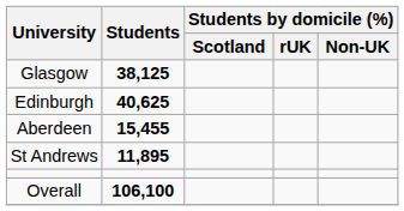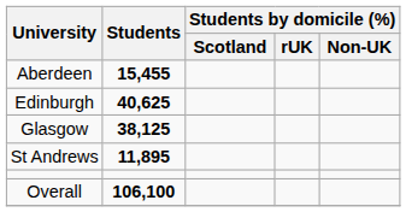 <table class="wikitable sortable" style="text-align:center; float:right; font-size:85%; margin-right:2em">
 <tr>
 <th rowspan="2">University</th>
 <th rowspan="2">Students</th>
 <th colspan="3">Students by domicile (%)</th>
 </tr>
 <tr>
 <th>Scotland</th>
 <th>rUK</th>
 <th>Non-UK</th>
 </tr>
 <tr>
-<td>Glasgow</td>
-<td><strong>38,125</strong></td>
+<td>Aberdeen</td>
+<td><strong>15,455</strong></td>
 <td></td>
 <td></td>
 <td></td>
 </tr>
 <tr>
 <td>Edinburgh</td>
 <td><strong>40,625</strong></td>
 <td></td>
 <td></td>
 <td></td>
 </tr>
 <tr>
-<td>Aberdeen</td>
-<td><strong>15,455</strong></td>
+<td>Glasgow</td>
+<td><strong>38,125</strong></td>
 <td></td>
 <td></td>
 <td></td>
 </tr>
 <tr>
 <td>St Andrews</td>
 <td><strong>11,895</strong></td>
 <td></td>
 <td></td>
 <td></td>
 </tr>
 <tr>
 <td></td>
 <td></td>
 <td></td>
 <td></td>
 <td></td>
 </tr>
 <tr>
 <td>Overall</td>
 <td><strong>106,100</strong></td>
 <td></td>
 <td></td>
 <td></td>
 </tr>
 <tr>
 </tr>
 </table>
